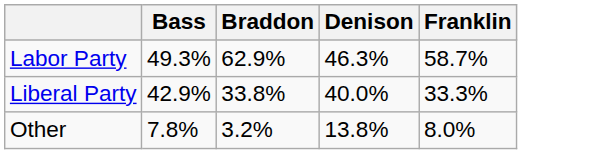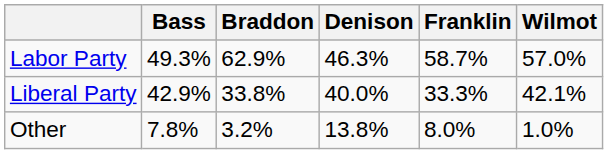 <table class="wikitable">
 <tr style="background:#ccc;">
 <th></th>
 <th>Bass</th>
 <th>Braddon</th>
 <th>Denison</th>
 <th>Franklin</th>
+<th>Wilmot</th>
 </tr>
 <tr>
 <td><a href='#'>Labor Party</a></td>
 <td>49.3%</td>
 <td>62.9%</td>
 <td>46.3%</td>
 <td>58.7%</td>
+<td>57.0%</td>
 </tr>
 <tr>
 <td><a href='#'>Liberal Party</a></td>
 <td>42.9%</td>
 <td>33.8%</td>
 <td>40.0%</td>
 <td>33.3%</td>
+<td>42.1%</td>
 </tr>
 <tr>
 <td>Other</td>
 <td>7.8%</td>
 <td>3.2%</td>
 <td>13.8%</td>
 <td>8.0%</td>
+<td>1.0%</td>
 </tr>
 </table>
